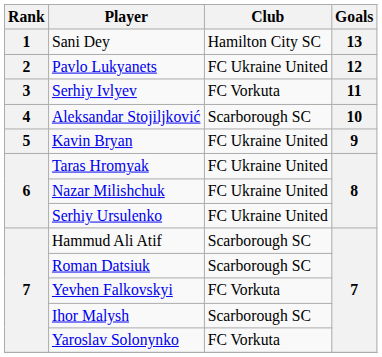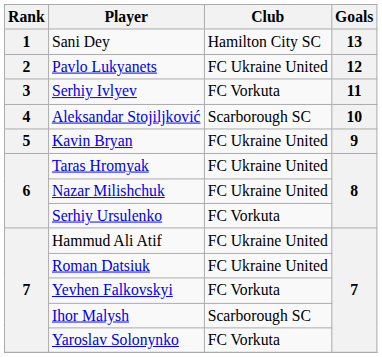 <table class="wikitable" style="text-align:center">
 <tr>
 <th>Rank</th>
 <th>Player</th>
 <th>Club</th>
 <th>Goals</th>
 </tr>
 <tr>
 <th>1</th>
 <td align="left"> Sani Dey</td>
 <td align="left">Hamilton City SC</td>
 <th>13</th>
 </tr>
 <tr>
 <th>2</th>
 <td align="left"> <a href='#'>Pavlo Lukyanets</a></td>
 <td align="left">FC Ukraine United</td>
 <th>12</th>
 </tr>
 <tr>
 <th>3</th>
 <td align="left"> <a href='#'>Serhiy Ivlyev</a></td>
 <td align="left">FC Vorkuta</td>
 <th>11</th>
 </tr>
 <tr>
 <th>4</th>
 <td align="left"> <a href='#'>Aleksandar Stojiljković</a></td>
 <td align="left">Scarborough SC</td>
 <th>10</th>
 </tr>
 <tr>
 <th>5</th>
 <td align="left"> <a href='#'>Kavin Bryan</a></td>
 <td align="left">FC Ukraine United</td>
 <th>9</th>
 </tr>
 <tr>
 <th rowspan="3">6</th>
 <td align="left"> <a href='#'>Taras Hromyak</a></td>
 <td align="left">FC Ukraine United</td>
 <th rowspan="3">8</th>
 </tr>
 <tr>
 <td align="left"> <a href='#'>Nazar Milishchuk</a></td>
 <td align="left">FC Ukraine United</td>
 </tr>
 <tr>
 <td align="left"> <a href='#'>Serhiy Ursulenko</a></td>
-<td align="left">FC Ukraine United</td>
+<td align="left">FC Vorkuta</td>
 </tr>
 <tr>
 <th rowspan="5">7</th>
 <td align="left"> Hammud Ali Atif</td>
-<td align="left">Scarborough SC</td>
+<td align="left">FC Ukraine United</td>
 <th rowspan="5">7</th>
 </tr>
 <tr>
 <td align="left"> <a href='#'>Roman Datsiuk</a></td>
-<td align="left">Scarborough SC</td>
+<td align="left">FC Ukraine United</td>
 </tr>
 <tr>
 <td align="left"> <a href='#'>Yevhen Falkovskyi</a></td>
 <td align="left">FC Vorkuta</td>
 </tr>
 <tr>
 <td align="left"> <a href='#'>Ihor Malysh</a></td>
 <td align="left">Scarborough SC</td>
 </tr>
 <tr>
 <td align="left"> <a href='#'>Yaroslav Solonynko</a></td>
 <td align="left">FC Vorkuta</td>
 </tr>
 <tr>
 </tr>
 </table>
